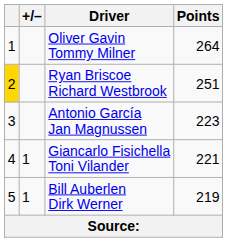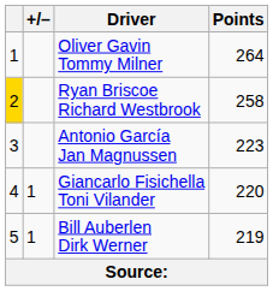 <table class="wikitable" style="font-size: 95%;">
 <tr>
 <th scope="col"></th>
 <th scope="col">+/–</th>
 <th scope="col">Driver</th>
 <th scope="col">Points</th>
 </tr>
 <tr>
 <td align=center>1</td>
 <td align="left"></td>
 <td> <a href='#'>Oliver Gavin</a><br> <a href='#'>Tommy Milner</a></td>
 <td align=right>264</td>
 </tr>
 <tr>
 <td align=center style="background: gold;">2</td>
 <td align="left"></td>
 <td> <a href='#'>Ryan Briscoe</a><br> <a href='#'>Richard Westbrook</a></td>
-<td align=right>251</td>
+<td align=right>258</td>
 </tr>
 <tr>
 <td align=center>3</td>
 <td align="left"></td>
 <td> <a href='#'>Antonio García</a><br> <a href='#'>Jan Magnussen</a></td>
 <td align=right>223</td>
 </tr>
 <tr>
 <td align=center>4</td>
 <td align="left"> 1</td>
 <td> <a href='#'>Giancarlo Fisichella</a><br> <a href='#'>Toni Vilander</a></td>
-<td align=right>221</td>
+<td align=right>220</td>
 </tr>
 <tr>
 <td align=center>5</td>
 <td align="left"> 1</td>
 <td> <a href='#'>Bill Auberlen</a><br> <a href='#'>Dirk Werner</a></td>
 <td align=right>219</td>
 </tr>
 <tr>
 <th colspan=5>Source:</th>
 </tr>
 </table>
